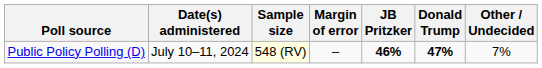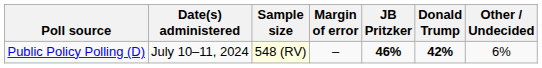 <table class="wikitable sortable mw-datatable" style="font-size:90%;text-align:center;line-height:17px">
 <tr valign=bottom>
 <th>Poll source</th>
 <th>Date(s)<br>administered</th>
 <th>Sample<br>size</th>
 <th>Margin<br>of error</th>
 <th class="unsortable">JB<br>Pritzker<br></th>
 <th class="unsortable">Donald<br>Trump<br></th>
 <th class="unsortable">Other /<br>Undecided</th>
 </tr>
 <tr>
 <td style="text-align:left;"><a href='#'>Public Policy Polling (D)</a></td>
 <td data-sort-value="2024-07-22">July 10–11, 2024</td>
 <td style="background: lightyellow;">548 (RV)</td>
 <td>–</td>
 <td><strong>46%</strong></td>
-<td><strong>47%</strong></td>
-<td>7%</td>
+<td><strong>42%</strong></td>
+<td>6%</td>
 </tr>
 </table>
